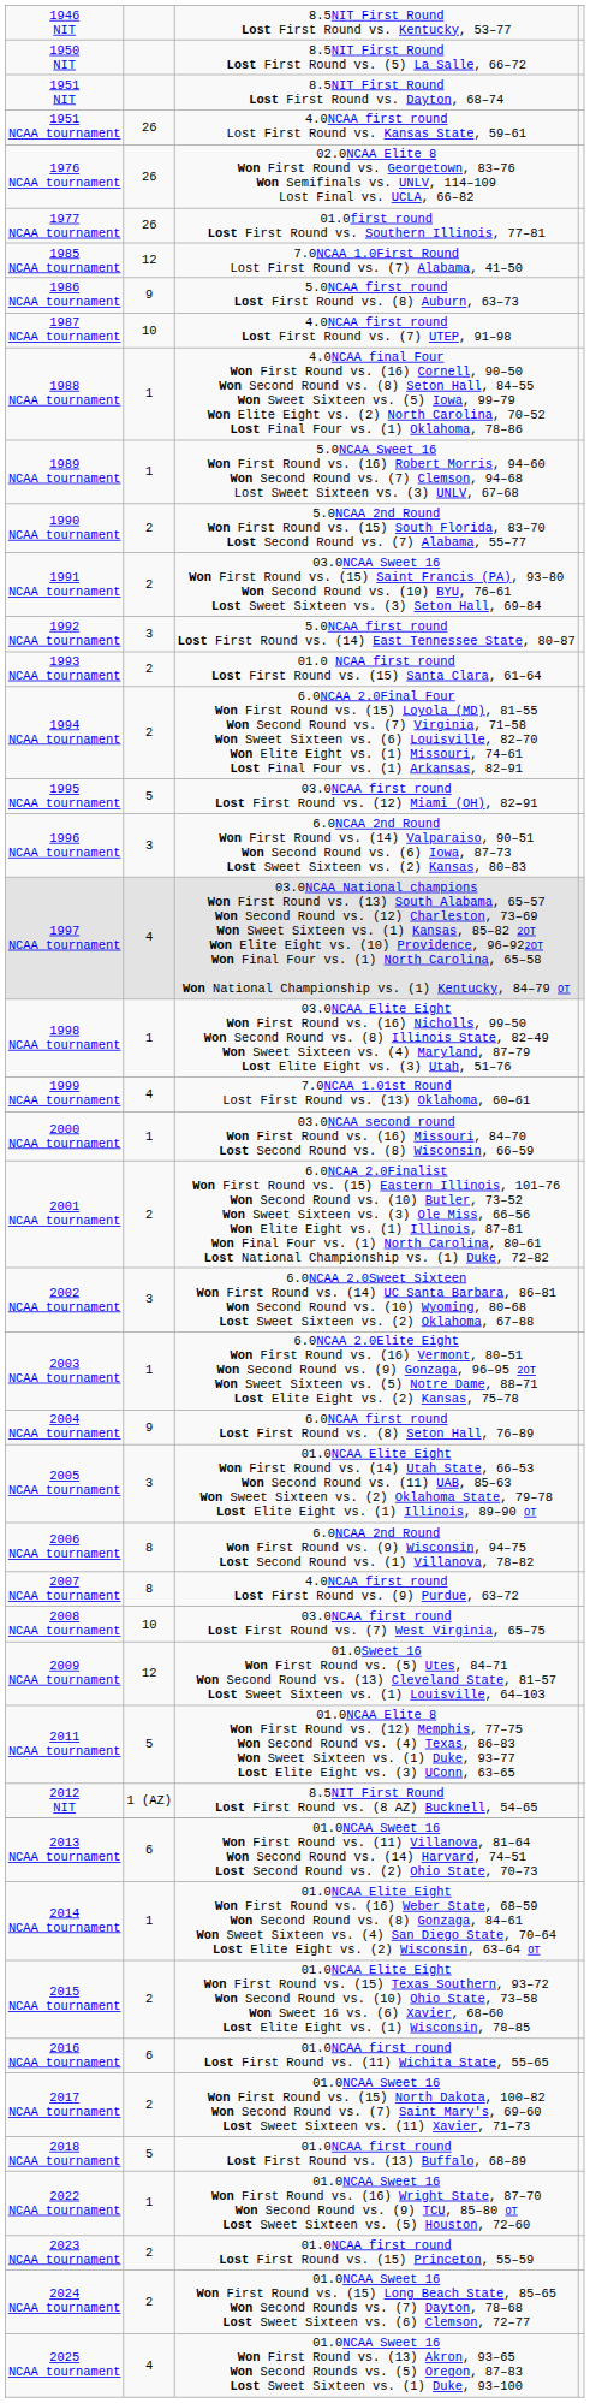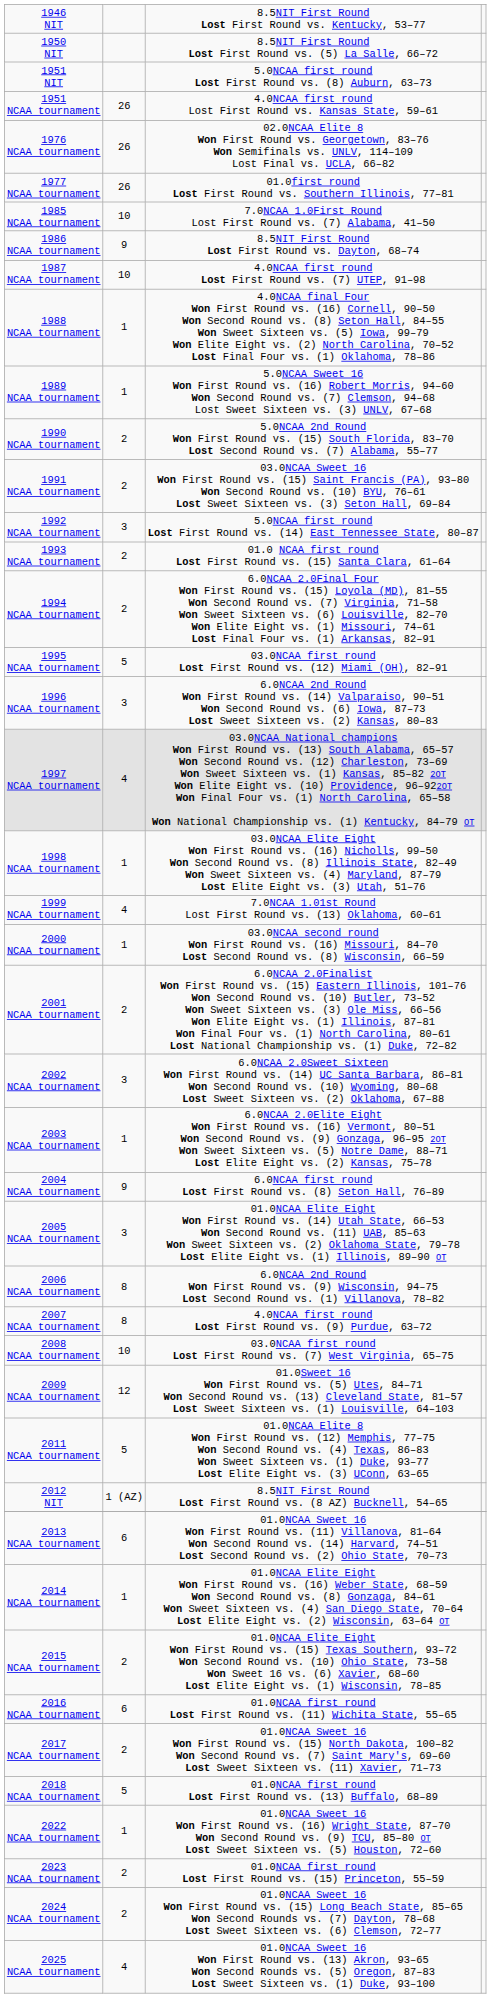 <table class="wikitable sortable">
 <tr style="background: #;">
 <td align="center"><a href='#'>1946<br>NIT</a></td>
 <td align="center"></td>
 <td align="center"><span>8.5</span><a href='#'>NIT First Round</a> <br><strong>Lost</strong> First Round vs.  <a href='#'>Kentucky</a>, 53–77</td>
 <td align="center"></td>
 </tr>
 <tr style=>
 <td align="center"><a href='#'>1950<br>NIT</a></td>
 <td align="center"></td>
 <td align="center"><span>8.5</span><a href='#'>NIT First Round</a> <br><strong>Lost</strong> First Round vs. (5) <a href='#'>La Salle</a>, 66–72</td>
 <td align="center"></td>
 </tr>
 <tr style=>
 <td align="center"><a href='#'>1951<br>NIT</a></td>
 <td align="center"></td>
-<td align="center"><span>8.5</span><a href='#'>NIT First Round</a> <br><strong>Lost</strong> First Round vs. <a href='#'>Dayton</a>, 68–74</td>
+<td align="center"><span>5.0</span><a href='#'>NCAA first round</a><br><strong>Lost</strong> First Round vs. (8) <a href='#'>Auburn</a>, 63–73</td>
 <td align="center"></td>
 </tr>
 <tr style=>
 <td align="center"><a href='#'>1951<br>NCAA tournament</a></td>
 <td align="center"><span>26</span></td>
 <td align="center"><span>4.0</span><a href='#'>NCAA first round</a><br>Lost First Round vs. <a href='#'>Kansas State</a>, 59–61</td>
 <td align="center"></td>
 </tr>
 <tr style=>
 <td align="center"><a href='#'>1976<br>NCAA tournament</a></td>
 <td align="center"><span>26</span></td>
 <td align="center"><span>02.0</span><a href='#'>NCAA Elite 8</a><br>   <strong>Won</strong> First Round vs. <a href='#'>Georgetown</a>, 83–76<br> <strong>Won</strong> Semifinals vs. <a href='#'>UNLV</a>, 114–109<br>Lost Final vs. <a href='#'>UCLA</a>, 66–82</td>
 <td align="center"></td>
 </tr>
 <tr style="background: #;">
 <td align="center"><a href='#'>1977<br>NCAA tournament</a></td>
 <td align="center"><span>26</span></td>
 <td align="center"><span>01.0</span><a href='#'>first round</a><br><strong>Lost</strong> First Round vs. <a href='#'>Southern Illinois</a>, 77–81</td>
 <td align="center"></td>
 </tr>
 <tr style=>
 <td align="center"><a href='#'>1985<br>NCAA tournament</a></td>
-<td align="center">12</td>
+<td align="center">10</td>
 <td align="center"><span>7.0</span><a href='#'>NCAA <span>1.0</span>First Round</a><br>Lost First Round vs. (7) <a href='#'>Alabama</a>, 41–50</td>
 <td align="center"></td>
 </tr>
 <tr style=>
 <td align="center"><a href='#'>1986<br>NCAA tournament</a></td>
 <td align="center">9</td>
-<td align="center"><span>5.0</span><a href='#'>NCAA first round</a><br><strong>Lost</strong> First Round vs. (8) <a href='#'>Auburn</a>, 63–73</td>
+<td align="center"><span>8.5</span><a href='#'>NIT First Round</a> <br><strong>Lost</strong> First Round vs. <a href='#'>Dayton</a>, 68–74</td>
 <td align="center"></td>
 </tr>
 <tr style="background: #;">
 <td align="center"><a href='#'>1987<br>NCAA tournament</a></td>
 <td align="center">10</td>
 <td align="center"><span>4.0</span><a href='#'>NCAA first round</a><br><strong>Lost</strong> First Round vs. (7) <a href='#'>UTEP</a>, 91–98</td>
 <td align="center"></td>
 </tr>
 <tr style=>
 <td align="center"><a href='#'>1988<br>NCAA tournament</a></td>
 <td align="center">1</td>
 <td align="center"><span>4.0</span><a href='#'>NCAA final Four</a><br><strong>Won</strong> First Round vs. (16) <a href='#'>Cornell</a>, 90–50<br><strong>Won</strong> Second Round vs. (8) <a href='#'>Seton Hall</a>, 84–55<br> <strong>Won</strong> Sweet Sixteen vs. (5) <a href='#'>Iowa</a>, 99–79<br> <strong>Won</strong> Elite Eight vs. (2) <a href='#'>North Carolina</a>, 70–52 <br> <strong>Lost</strong> Final Four vs. (1) <a href='#'>Oklahoma</a>, 78–86</td>
 <td align="center"></td>
 </tr>
 <tr style="background: #;">
 <td align="center"><a href='#'>1989<br>NCAA tournament</a></td>
 <td align="center">1</td>
 <td align="center"><span>5.0</span><a href='#'>NCAA Sweet 16</a><br><strong>Won</strong> First Round vs. (16) <a href='#'>Robert Morris</a>, 94–60<br><strong>Won</strong> Second Round vs. (7) <a href='#'>Clemson</a>, 94–68<br> Lost Sweet Sixteen vs. (3) <a href='#'>UNLV</a>, 67–68</td>
 <td align="center"></td>
 </tr>
 <tr style=>
 <td align="center"><a href='#'>1990<br> NCAA tournament</a></td>
 <td align="center">2</td>
 <td align="center"><span>5.0</span><a href='#'>NCAA 2nd Round</a><br><strong>Won</strong> First Round vs. (15) <a href='#'>South Florida</a>, 83–70<br><strong>Lost</strong> Second Round vs. (7) <a href='#'>Alabama</a>, 55–77</td>
 <td align="center"></td>
 </tr>
 <tr style="background: #;">
 <td align="center"><a href='#'>1991<br>NCAA tournament</a></td>
 <td align="center">2</td>
 <td align="center"><span>03.0</span><a href='#'>NCAA Sweet 16</a><br><strong>Won</strong> First Round vs. (15) <a href='#'>Saint Francis (PA)</a>, 93–80<br><strong>Won</strong> Second Round vs. (10) <a href='#'>BYU</a>, 76–61<br> <strong>Lost</strong> Sweet Sixteen vs. (3) <a href='#'>Seton Hall</a>, 69–84</td>
 <td align="center"></td>
 </tr>
 <tr style=>
 <td align="center"><a href='#'>1992<br>NCAA tournament</a></td>
 <td align="center">3</td>
 <td align="center"><span>5.0</span><a href='#'>NCAA first round</a><br><strong>Lost</strong> First Round vs. (14) <a href='#'>East Tennessee State</a>, 80–87</td>
 <td align="center"></td>
 </tr>
 <tr style="background: #;">
 <td align="center"><a href='#'>1993<br>NCAA tournament</a></td>
 <td align="center">2</td>
 <td align="center"><span>01.0</span> <a href='#'>NCAA first round</a><br><strong>Lost</strong> First Round vs. (15) <a href='#'>Santa Clara</a>, 61–64</td>
 <td align="center"></td>
 </tr>
 <tr style=>
 <td align="center"><a href='#'>1994<br>NCAA tournament</a></td>
 <td align="center">2</td>
 <td align="center"><span>6.0</span><a href='#'>NCAA <span>2.0</span>Final Four</a><br> <strong>Won</strong> First Round vs. (15) <a href='#'>Loyola (MD)</a>, 81–55<br><strong>Won</strong> Second Round vs. (7) <a href='#'>Virginia</a>, 71–58<br> <strong>Won</strong> Sweet Sixteen vs. (6) <a href='#'>Louisville</a>, 82–70<br> <strong>Won</strong> Elite Eight vs. (1) <a href='#'>Missouri</a>, 74–61<br> <strong>Lost</strong> Final Four vs. (1) <a href='#'>Arkansas</a>, 82–91</td>
 <td align="center"></td>
 </tr>
 <tr style="background: #;">
 <td align="center"><a href='#'>1995<br>NCAA tournament</a></td>
 <td align="center">5</td>
 <td align="center"><span>03.0</span><a href='#'>NCAA first round</a><br><strong>Lost</strong> First Round vs. (12) <a href='#'>Miami (OH)</a>, 82–91</td>
 <td align="center"></td>
 </tr>
 <tr style=>
 <td align="center"><a href='#'>1996<br>NCAA tournament</a></td>
 <td align="center">3</td>
 <td align="center"><span>6.0</span><a href='#'>NCAA 2nd Round</a><br><strong>Won</strong> First Round vs. (14) <a href='#'>Valparaiso</a>, 90–51<br><strong>Won</strong> Second Round vs. (6) <a href='#'>Iowa</a>, 87–73<br> <strong>Lost</strong> Sweet Sixteen vs. (2) <a href='#'>Kansas</a>, 80–83</td>
 <td align="center"></td>
 </tr>
 <tr style="background: #e3e3e3;">
 <td align="center"><a href='#'>1997<br>NCAA tournament</a></td>
 <td align="center">4</td>
 <td align="center"><span>03.0</span><a href='#'>NCAA National champions</a><br><strong>Won</strong> First Round vs. (13) <a href='#'>South Alabama</a>, 65–57<br><strong>Won</strong> Second Round vs. (12) <a href='#'>Charleston</a>, 73–69<br> <strong>Won</strong> Sweet Sixteen vs. (1) <a href='#'>Kansas</a>, 85–82 <small><a href='#'>2OT</a></small> <br> <strong>Won</strong> Elite Eight vs. (10) <a href='#'>Providence</a>, 96–92<small><a href='#'>2OT</a></small> <br> <strong>Won</strong> Final Four vs. (1) <a href='#'>North Carolina</a>, 65–58 <br><br><strong>Won</strong> National Championship vs. (1) <a href='#'>Kentucky</a>, 84–79 <small><a href='#'>OT</a></small></td>
 <td align="center"></td>
 </tr>
 <tr style=>
 <td align="center"><a href='#'>1998<br>NCAA tournament</a></td>
 <td align="center">1</td>
 <td align="center"><span>03.0</span><a href='#'>NCAA Elite Eight</a><br><strong>Won</strong> First Round vs. (16) <a href='#'>Nicholls</a>, 99–50<br><strong>Won</strong> Second Round vs. (8) <a href='#'>Illinois State</a>, 82–49 <br> <strong>Won</strong> Sweet Sixteen vs. (4) <a href='#'>Maryland</a>, 87–79<br> <strong>Lost</strong> Elite Eight vs. (3) <a href='#'>Utah</a>, 51–76</td>
 <td align="center"></td>
 </tr>
 <tr style="background: #;">
 <td align="center"><a href='#'>1999<br>NCAA tournament</a></td>
 <td align="center">4</td>
 <td align="center"><span>7.0</span><a href='#'>NCAA <span>1.0</span>1st Round</a><br>Lost First Round vs. (13) <a href='#'>Oklahoma</a>, 60–61</td>
 <td align="center"></td>
 </tr>
 <tr style=>
 <td align="center"><a href='#'>2000<br>NCAA tournament</a></td>
 <td align="center">1</td>
 <td align="center"><span>03.0</span><a href='#'>NCAA second round</a><br><strong>Won</strong> First Round vs. (16) <a href='#'>Missouri</a>, 84–70<br><strong>Lost</strong> Second Round vs. (8) <a href='#'>Wisconsin</a>, 66–59</td>
 <td align="center"></td>
 </tr>
 <tr style="background: #;">
 <td align="center"><a href='#'>2001<br>NCAA tournament</a></td>
 <td align="center">2</td>
 <td align="center"><span>6.0</span><a href='#'>NCAA <span>2.0</span>Finalist</a><br><strong>Won</strong> First Round vs. (15) <a href='#'>Eastern Illinois</a>, 101–76<br><strong>Won</strong> Second Round vs. (10) <a href='#'>Butler</a>, 73–52 <br> <strong>Won</strong> Sweet Sixteen vs. (3) <a href='#'>Ole Miss</a>, 66–56 <br> <strong>Won</strong> Elite Eight vs. (1) <a href='#'>Illinois</a>, 87–81 <br> <strong>Won</strong> Final Four vs. (1) <a href='#'>North Carolina</a>, 80–61 <br> <strong>Lost</strong> National Championship vs. (1) <a href='#'>Duke</a>, 72–82</td>
 <td align="center"></td>
 </tr>
 <tr style="background: #;">
 <td align="center"><a href='#'>2002<br>NCAA tournament</a></td>
 <td align="center">3</td>
 <td align="center"><span>6.0</span><a href='#'>NCAA <span>2.0</span>Sweet Sixteen</a><br><strong>Won</strong> First Round vs. (14) <a href='#'>UC Santa Barbara</a>, 86–81<br><strong>Won</strong> Second Round vs. (10) <a href='#'>Wyoming</a>, 80–68 <br> <strong>Lost</strong> Sweet Sixteen vs. (2) <a href='#'>Oklahoma</a>, 67–88</td>
 <td align="center"></td>
 </tr>
 <tr style="background: #;">
 <td align="center"><a href='#'>2003<br>NCAA tournament</a></td>
 <td align="center">1</td>
 <td align="center"><span>6.0</span><a href='#'>NCAA <span>2.0</span>Elite Eight</a><br><strong>Won</strong> First Round vs. (16) <a href='#'>Vermont</a>, 80–51<br><strong>Won</strong> Second Round vs. (9) <a href='#'>Gonzaga</a>, 96–95 <small><a href='#'>2OT</a></small> <br> <strong>Won</strong> Sweet Sixteen vs. (5) <a href='#'>Notre Dame</a>, 88–71 <br> <strong>Lost</strong> Elite Eight vs. (2) <a href='#'>Kansas</a>, 75–78</td>
 <td align="center"></td>
 </tr>
 <tr style="background: #;">
 <td align="center"><a href='#'>2004<br>NCAA tournament</a></td>
 <td align="center">9</td>
 <td align="center"><span>6.0</span><a href='#'>NCAA first round</a><br><strong>Lost</strong> First Round vs. (8) <a href='#'>Seton Hall</a>, 76–89</td>
 <td align="center"></td>
 </tr>
 <tr style=>
 <td align="center"><a href='#'>2005<br>NCAA tournament</a></td>
 <td align="center">3</td>
 <td align="center"><span>01.0</span><a href='#'>NCAA Elite Eight</a><br><strong>Won</strong> First Round vs. (14) <a href='#'>Utah State</a>, 66–53<br><strong>Won</strong> Second Round vs. (11) <a href='#'>UAB</a>, 85–63<br> <strong>Won</strong> Sweet Sixteen vs. (2) <a href='#'>Oklahoma State</a>, 79–78<br> <strong>Lost</strong> Elite Eight vs. (1) <a href='#'>Illinois</a>, 89–90 <small><a href='#'>OT</a></small></td>
 <td align="center"></td>
 </tr>
 <tr style="background: #;">
 <td align="center"><a href='#'>2006<br>NCAA tournament</a></td>
 <td align="center">8</td>
 <td align="center"><span>6.0</span><a href='#'>NCAA 2nd Round</a><br><strong>Won</strong> First Round vs. (9) <a href='#'>Wisconsin</a>, 94–75<br><strong>Lost</strong> Second Round vs. (1) <a href='#'>Villanova</a>, 78–82</td>
 <td align="center"></td>
 </tr>
 <tr style=>
 <td align="center"><a href='#'>2007<br>NCAA tournament</a></td>
 <td align="center">8</td>
 <td align="center"><span>4.0</span><a href='#'>NCAA first round</a><br><strong>Lost</strong> First Round vs. (9) <a href='#'>Purdue</a>, 63–72</td>
 <td align="center"></td>
 </tr>
 <tr style="background: #;">
 <td align="center"><a href='#'>2008<br>NCAA tournament</a></td>
 <td align="center">10</td>
 <td align="center"><span>03.0</span><a href='#'>NCAA first round</a><br><strong>Lost</strong> First Round vs. (7) <a href='#'>West Virginia</a>, 65–75</td>
 <td align="center"></td>
 </tr>
 <tr style=>
 <td align="center"><a href='#'>2009<br>NCAA tournament</a></td>
 <td align="center">12</td>
 <td align="center"><span>01.0</span><a href='#'>Sweet 16</a><br><strong>Won</strong> First Round vs. (5) <a href='#'>Utes</a>, 84–71<br><strong>Won</strong> Second Round vs. (13) <a href='#'>Cleveland State</a>, 81–57<br> <strong>Lost</strong> Sweet Sixteen vs. (1) <a href='#'>Louisville</a>, 64–103</td>
 <td align="center"></td>
 </tr>
 <tr style="background: #;">
 <td align="center"><a href='#'>2011<br>NCAA tournament</a></td>
 <td align="center">5</td>
 <td align="center"><span>01.0</span><a href='#'>NCAA Elite 8</a><br><strong>Won</strong> First Round vs. (12) <a href='#'>Memphis</a>, 77–75<br><strong>Won</strong> Second Round vs. (4) <a href='#'>Texas</a>, 86–83<br> <strong>Won</strong> Sweet Sixteen vs. (1) <a href='#'>Duke</a>, 93–77<br><strong>Lost</strong> Elite Eight vs. (3) <a href='#'>UConn</a>, 63–65</td>
 <td align="center"></td>
 </tr>
 <tr style="background: #;">
 <td align="center"><a href='#'>2012<br>NIT</a></td>
 <td align="center">1 (AZ)</td>
 <td align="center"><span>8.5</span><a href='#'>NIT First Round</a> <br><strong>Lost</strong> First Round vs.  (8 AZ) <a href='#'>Bucknell</a>, 54–65</td>
 <td align="center"></td>
 </tr>
 <tr style=>
 </tr>
 <tr style="background: ">
 <td align="center"><a href='#'>2013<br>NCAA tournament</a></td>
 <td align="center">6</td>
 <td align="center"><span>01.0</span><a href='#'>NCAA Sweet 16</a><br><strong>Won</strong> First Round vs. (11) <a href='#'>Villanova</a>, 81–64<br><strong>Won</strong> Second Round vs. (14) <a href='#'>Harvard</a>, 74–51<br> <strong>Lost</strong> Second Round vs. (2) <a href='#'>Ohio State</a>, 70–73</td>
 <td align="center"></td>
 </tr>
 <tr style="background: #">
 <td align="center"><a href='#'>2014<br>NCAA tournament</a></td>
 <td align="center">1</td>
 <td align="center"><span>01.0</span><a href='#'>NCAA Elite Eight</a><br><strong>Won</strong> First Round vs. (16) <a href='#'>Weber State</a>, 68–59<br><strong>Won</strong> Second Round vs. (8) <a href='#'>Gonzaga</a>, 84–61<br> <strong>Won</strong> Sweet Sixteen vs. (4) <a href='#'>San Diego State</a>, 70–64<br> <strong>Lost</strong> Elite Eight vs. (2) <a href='#'>Wisconsin</a>, 63–64 <small><a href='#'>OT</a></small></td>
 <td align="center"></td>
 </tr>
 <tr style="background: ">
 <td align="center"><a href='#'>2015<br>NCAA tournament</a></td>
 <td align="center">2</td>
 <td align="center"><span>01.0</span><a href='#'>NCAA Elite Eight</a><br><strong>Won</strong> First Round vs. (15) <a href='#'>Texas Southern</a>, 93–72<br><strong>Won</strong> Second Round vs. (10) <a href='#'>Ohio State</a>, 73–58<br> <strong>Won</strong> Sweet 16 vs. (6) <a href='#'>Xavier</a>, 68–60<br> <strong>Lost</strong> Elite Eight vs. (1) <a href='#'>Wisconsin</a>, 78–85</td>
 <td align="center"></td>
 </tr>
 <tr style="background: #">
 <td align="center"><a href='#'>2016<br>NCAA tournament</a></td>
 <td align="center">6</td>
 <td align="center"><span>01.0</span><a href='#'>NCAA first round</a><br><strong>Lost</strong> First Round vs. (11) <a href='#'>Wichita State</a>, 55–65</td>
 <td align="center"></td>
 </tr>
 <tr style="background: ">
 <td align="center"><a href='#'>2017<br>NCAA tournament</a></td>
 <td align="center">2</td>
 <td align="center"><span>01.0</span><a href='#'>NCAA Sweet 16</a><br><strong>Won</strong> First Round vs. (15) <a href='#'>North Dakota</a>, 100–82<br><strong>Won</strong> Second Round vs. (7) <a href='#'>Saint Mary's</a>, 69–60<br><strong>Lost</strong> Sweet Sixteen vs. (11) <a href='#'>Xavier</a>, 71–73</td>
 <td align="center"></td>
 </tr>
 <tr style="background: #">
 <td align="center"><a href='#'>2018<br>NCAA tournament</a></td>
 <td align="center">5</td>
 <td align="center"><span>01.0</span><a href='#'>NCAA first round</a><br><strong>Lost</strong> First Round vs. (13) <a href='#'>Buffalo</a>, 68–89</td>
 <td align="center"></td>
 </tr>
 <tr style="background: ">
 <td align="center"><a href='#'>2022<br>NCAA tournament</a></td>
 <td align="center">1</td>
 <td align="center"><span>01.0</span><a href='#'>NCAA Sweet 16</a><br><strong>Won</strong> First Round vs. (16) <a href='#'>Wright State</a>, 87–70 <br><strong>Won </strong> Second Round vs. (9) <a href='#'>TCU</a>, 85–80 <small><a href='#'>OT</a></small> <br><strong>Lost</strong> Sweet Sixteen vs. (5) <a href='#'>Houston</a>, 72–60</td>
 <td align="center"></td>
 </tr>
 <tr style="background: ">
 <td align="center"><a href='#'>2023<br>NCAA tournament</a></td>
 <td align="center">2</td>
 <td align="center"><span>01.0</span><a href='#'>NCAA first round</a><br><strong>Lost</strong> First Round vs. (15) <a href='#'>Princeton</a>, 55–59</td>
 <td align="center"></td>
 </tr>
 <tr style="background: ">
 <td align="center"><a href='#'>2024<br>NCAA tournament</a></td>
 <td align="center">2</td>
 <td align="center"><span>01.0</span><a href='#'>NCAA Sweet 16</a><br><strong>Won</strong> First Round vs. (15) <a href='#'>Long Beach State</a>, 85–65<br><strong>Won</strong> Second Rounds vs. (7) <a href='#'>Dayton</a>, 78–68<br><strong>Lost</strong> Sweet Sixteen vs. (6) <a href='#'>Clemson</a>, 72–77</td>
 <td align="center"></td>
 </tr>
 <tr style="background: ">
 <td align="center"><a href='#'>2025<br>NCAA tournament</a></td>
 <td align="center">4</td>
 <td align="center"><span>01.0</span><a href='#'>NCAA Sweet 16</a><br><strong>Won</strong> First Round vs. (13) <a href='#'>Akron</a>, 93–65<br><strong>Won</strong> Second Rounds vs. (5) <a href='#'>Oregon</a>, 87–83<br><strong>Lost</strong> Sweet Sixteen vs. (1) <a href='#'>Duke</a>, 93–100</td>
 <td align="center"></td>
 </tr>
 </table>
